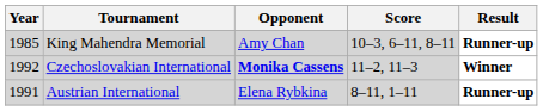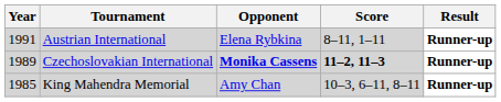 <table class="sortable wikitable" style="font-size: 90%;">
 <tr>
 <th>Year</th>
 <th>Tournament</th>
 <th>Opponent</th>
 <th>Score</th>
 <th>Result</th>
 </tr>
 <tr style="background:#D5D5D5">
+<td align="center">1991</td>
+<td align="left"><a href='#'>Austrian International</a></td>
+<td align="left"> <a href='#'>Elena Rybkina</a></td>
+<td align="left">8–11, 1–11</td>
+<td style="text-align:left; background:white"> <strong>Runner-up</strong></td>
+</tr>
+<tr style="background:#D5D5D5">
+<td align="center">1989</td>
+<td align="left"><a href='#'>Czechoslovakian International</a></td>
+<td align="left"><strong> <a href='#'>Monika Cassens</a></strong></td>
+<td align="left"><strong>11–2, 11–3</strong></td>
+<td style="text-align:left; background:white"> <strong>Runner-up</strong></td>
+</tr>
+<tr style="background:#D5D5D5">
 <td align="center">1985</td>
 <td align="left">King Mahendra Memorial</td>
 <td align="left"> <a href='#'>Amy Chan</a></td>
 <td align="left">10–3, 6–11, 8–11</td>
 <td style="text-align:left; background:white"> <strong>Runner-up</strong></td>
 </tr>
-<tr style="background:#D5D5D5">
-<td align="center">1992</td>
-<td align="left"><a href='#'>Czechoslovakian International</a></td>
-<td align="left"><strong> <a href='#'>Monika Cassens</a></strong></td>
-<td align="left">11–2, 11–3</td>
-<td style="text-align:left; background:white"> <strong>Winner</strong></td>
-</tr>
-<tr style="background:#D5D5D5">
-<td align="center">1991</td>
-<td align="left"><a href='#'>Austrian International</a></td>
-<td align="left"> <a href='#'>Elena Rybkina</a></td>
-<td align="left">8–11, 1–11</td>
-<td style="text-align:left; background:white"> <strong>Runner-up</strong></td>
-</tr>
 </table>
